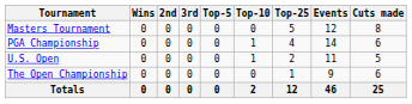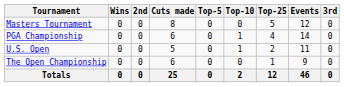 <table class=wikitable style=text-align:center>
 <tr>
 <th>Tournament</th>
 <th>Wins</th>
 <th>2nd</th>
-<th>3rd</th>
+<th>Cuts made</th>
 <th>Top-5</th>
 <th>Top-10</th>
 <th>Top-25</th>
 <th>Events</th>
-<th>Cuts made</th>
+<th>3rd</th>
 </tr>
 <tr>
 <td align=left><a href='#'>Masters Tournament</a></td>
 <td>0</td>
 <td>0</td>
-<td>0</td>
+<td>8</td>
 <td>0</td>
 <td>0</td>
 <td>5</td>
 <td>12</td>
-<td>8</td>
+<td>0</td>
 </tr>
 <tr>
 <td align=left><a href='#'>PGA Championship</a></td>
 <td>0</td>
 <td>0</td>
-<td>0</td>
+<td>6</td>
 <td>0</td>
 <td>1</td>
 <td>4</td>
 <td>14</td>
-<td>6</td>
+<td>0</td>
 </tr>
 <tr>
 <td align=left><a href='#'>U.S. Open</a></td>
 <td>0</td>
 <td>0</td>
-<td>0</td>
+<td>5</td>
 <td>0</td>
 <td>1</td>
 <td>2</td>
 <td>11</td>
-<td>5</td>
+<td>0</td>
 </tr>
 <tr>
 <td align=left><a href='#'>The Open Championship</a></td>
 <td>0</td>
 <td>0</td>
-<td>0</td>
+<td>6</td>
 <td>0</td>
 <td>0</td>
 <td>1</td>
 <td>9</td>
-<td>6</td>
+<td>0</td>
 </tr>
 <tr>
 <th>Totals</th>
 <th>0</th>
 <th>0</th>
-<th>0</th>
+<th>25</th>
 <th>0</th>
 <th>2</th>
 <th>12</th>
 <th>46</th>
-<th>25</th>
+<th>0</th>
 </tr>
 </table>
